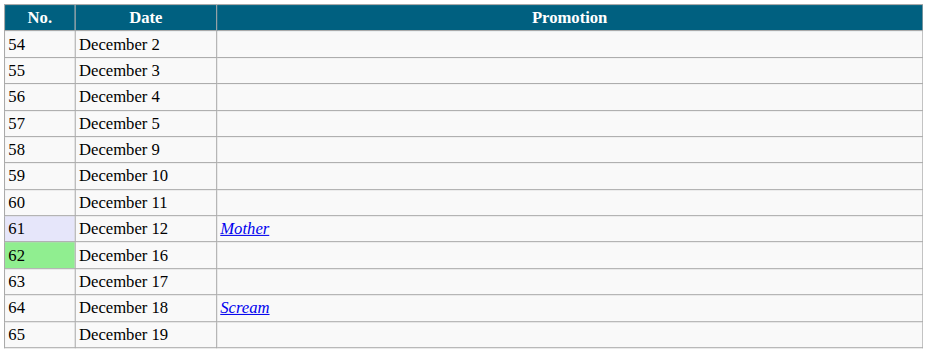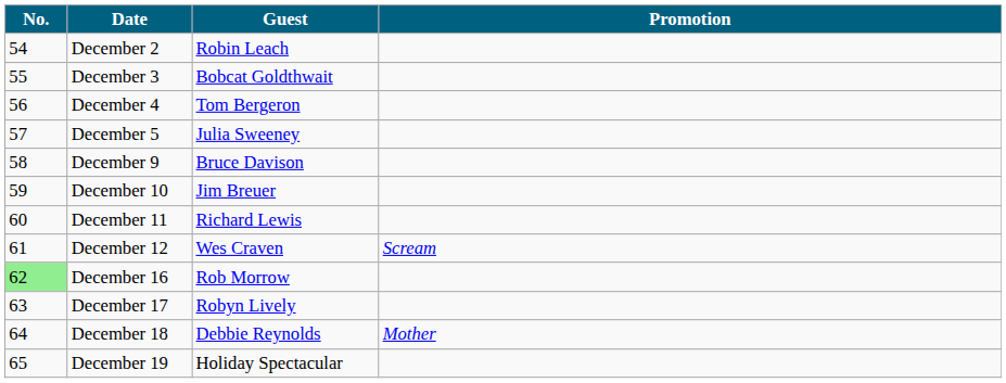 <table class="wikitable" width="100%">
 <tr>
 <th width="5%" style="background:#006080; color:#FFFFFF"><abbr>No.</abbr></th>
 <th width="10%" style="background:#006080; color:#FFFFFF">Date</th>
+<th width="15%" style="background:#006080; color:#FFFFFF">Guest</th>
 <th width="50%" style="background:#006080; color:#FFFFFF">Promotion</th>
 </tr>
 <tr>
 <td>54</td>
 <td>December 2</td>
+<td><a href='#'>Robin Leach</a></td>
 <td></td>
 </tr>
 <tr>
 <td>55</td>
 <td>December 3</td>
+<td><a href='#'>Bobcat Goldthwait</a></td>
 <td></td>
 </tr>
 <tr>
 <td>56</td>
 <td>December 4</td>
+<td><a href='#'>Tom Bergeron</a></td>
 <td></td>
 </tr>
 <tr>
 <td>57</td>
 <td>December 5</td>
+<td><a href='#'>Julia Sweeney</a></td>
 <td></td>
 </tr>
 <tr>
 <td>58</td>
 <td>December 9</td>
+<td><a href='#'>Bruce Davison</a></td>
 <td></td>
 </tr>
 <tr>
 <td>59</td>
 <td>December 10</td>
+<td><a href='#'>Jim Breuer</a></td>
 <td></td>
 </tr>
 <tr>
 <td>60</td>
 <td>December 11</td>
+<td><a href='#'>Richard Lewis</a></td>
 <td></td>
 </tr>
 <tr>
-<td style="background: lavender;">61</td>
+<td>61</td>
 <td>December 12</td>
-<td><em><a href='#'>Mother</a></em></td>
+<td><a href='#'>Wes Craven</a></td>
+<td><em><a href='#'>Scream</a></em></td>
 </tr>
 <tr>
 <td style="background: lightgreen;">62</td>
 <td>December 16</td>
+<td><a href='#'>Rob Morrow</a></td>
 <td></td>
 </tr>
 <tr>
 <td>63</td>
 <td>December 17</td>
+<td><a href='#'>Robyn Lively</a></td>
 <td></td>
 </tr>
 <tr>
 <td>64</td>
 <td>December 18</td>
-<td><em><a href='#'>Scream</a></em></td>
+<td><a href='#'>Debbie Reynolds</a></td>
+<td><em><a href='#'>Mother</a></em></td>
 </tr>
 <tr>
 <td>65</td>
 <td>December 19</td>
+<td>Holiday Spectacular</td>
 <td></td>
 </tr>
 </table>
